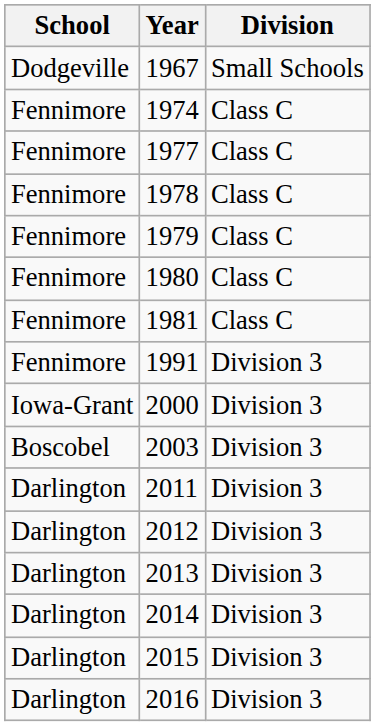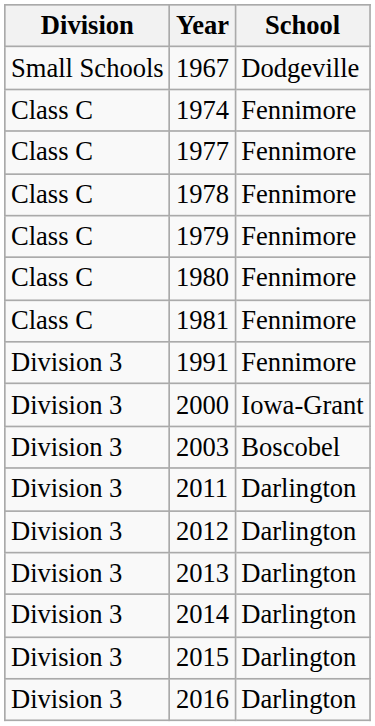 <table class="wikitable">
 <tr>
+<th>Division</th>
+<th>Year</th>
 <th>School</th>
-<th>Year</th>
-<th>Division</th>
 </tr>
 <tr>
+<td>Small Schools</td>
+<td>1967</td>
 <td>Dodgeville</td>
-<td>1967</td>
-<td>Small Schools</td>
 </tr>
 <tr>
+<td>Class C</td>
+<td>1974</td>
 <td>Fennimore</td>
-<td>1974</td>
-<td>Class C</td>
 </tr>
 <tr>
+<td>Class C</td>
+<td>1977</td>
 <td>Fennimore</td>
-<td>1977</td>
-<td>Class C</td>
 </tr>
 <tr>
+<td>Class C</td>
+<td>1978</td>
 <td>Fennimore</td>
-<td>1978</td>
-<td>Class C</td>
 </tr>
 <tr>
+<td>Class C</td>
+<td>1979</td>
 <td>Fennimore</td>
-<td>1979</td>
-<td>Class C</td>
 </tr>
 <tr>
+<td>Class C</td>
+<td>1980</td>
 <td>Fennimore</td>
-<td>1980</td>
-<td>Class C</td>
 </tr>
 <tr>
+<td>Class C</td>
+<td>1981</td>
 <td>Fennimore</td>
-<td>1981</td>
-<td>Class C</td>
 </tr>
 <tr>
+<td>Division 3</td>
+<td>1991</td>
 <td>Fennimore</td>
-<td>1991</td>
-<td>Division 3</td>
 </tr>
 <tr>
+<td>Division 3</td>
+<td>2000</td>
 <td>Iowa-Grant</td>
-<td>2000</td>
-<td>Division 3</td>
 </tr>
 <tr>
+<td>Division 3</td>
+<td>2003</td>
 <td>Boscobel</td>
-<td>2003</td>
-<td>Division 3</td>
 </tr>
 <tr>
+<td>Division 3</td>
+<td>2011</td>
 <td>Darlington</td>
-<td>2011</td>
-<td>Division 3</td>
 </tr>
 <tr>
+<td>Division 3</td>
+<td>2012</td>
 <td>Darlington</td>
-<td>2012</td>
-<td>Division 3</td>
 </tr>
 <tr>
+<td>Division 3</td>
+<td>2013</td>
 <td>Darlington</td>
-<td>2013</td>
-<td>Division 3</td>
 </tr>
 <tr>
+<td>Division 3</td>
+<td>2014</td>
 <td>Darlington</td>
-<td>2014</td>
-<td>Division 3</td>
 </tr>
 <tr>
+<td>Division 3</td>
+<td>2015</td>
 <td>Darlington</td>
-<td>2015</td>
-<td>Division 3</td>
 </tr>
 <tr>
+<td>Division 3</td>
+<td>2016</td>
 <td>Darlington</td>
-<td>2016</td>
-<td>Division 3</td>
 </tr>
 </table>
